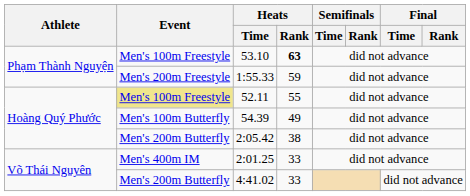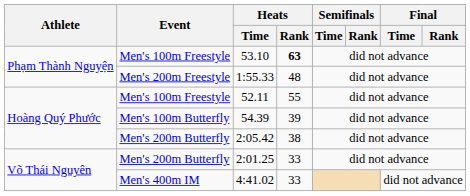 <table class=wikitable style="font-size:90%">
 <tr>
 <th rowspan="2">Athlete</th>
 <th rowspan="2">Event</th>
 <th colspan="2">Heats</th>
 <th colspan="2">Semifinals</th>
 <th colspan="2">Final</th>
 </tr>
 <tr>
 <th>Time</th>
 <th>Rank</th>
 <th>Time</th>
 <th>Rank</th>
 <th>Time</th>
 <th>Rank</th>
 </tr>
 <tr>
 <td rowspan="2"><a href='#'>Phạm Thành Nguyện</a></td>
 <td><a href='#'>Men's 100m Freestyle</a></td>
 <td align=center>53.10</td>
 <td align=center><strong>63</strong></td>
 <td align=center colspan=4>did not advance</td>
 </tr>
 <tr>
 <td><a href='#'>Men's 200m Freestyle</a></td>
 <td align=center>1:55.33</td>
-<td align=center>59</td>
+<td align=center>48</td>
 <td align=center colspan=4>did not advance</td>
 </tr>
 <tr>
 <td rowspan="3"><a href='#'>Hoàng Quý Phước</a></td>
-<td style="background: khaki;"><a href='#'>Men's 100m Freestyle</a></td>
+<td><a href='#'>Men's 100m Freestyle</a></td>
 <td align=center>52.11</td>
 <td align=center>55</td>
 <td align=center colspan=4>did not advance</td>
 </tr>
 <tr>
 <td><a href='#'>Men's 100m Butterfly</a></td>
 <td align=center>54.39</td>
-<td align=center>49</td>
+<td align=center>39</td>
 <td align=center colspan=4>did not advance</td>
 </tr>
 <tr>
 <td><a href='#'>Men's 200m Butterfly</a></td>
 <td align=center>2:05.42</td>
 <td align=center>38</td>
 <td align=center colspan=4>did not advance</td>
 </tr>
 <tr>
 <td rowspan="2"><a href='#'>Võ Thái Nguyên</a></td>
-<td><a href='#'>Men's 400m IM</a></td>
+<td><a href='#'>Men's 200m Butterfly</a></td>
 <td align=center>2:01.25</td>
 <td align=center>33</td>
 <td align=center colspan=4>did not advance</td>
 </tr>
 <tr>
-<td><a href='#'>Men's 200m Butterfly</a></td>
+<td><a href='#'>Men's 400m IM</a></td>
 <td align=center>4:41.02</td>
 <td align=center>33</td>
 <td colspan= 2 bgcolor="wheat"></td>
 <td align=center colspan=2>did not advance</td>
 </tr>
 </table>
